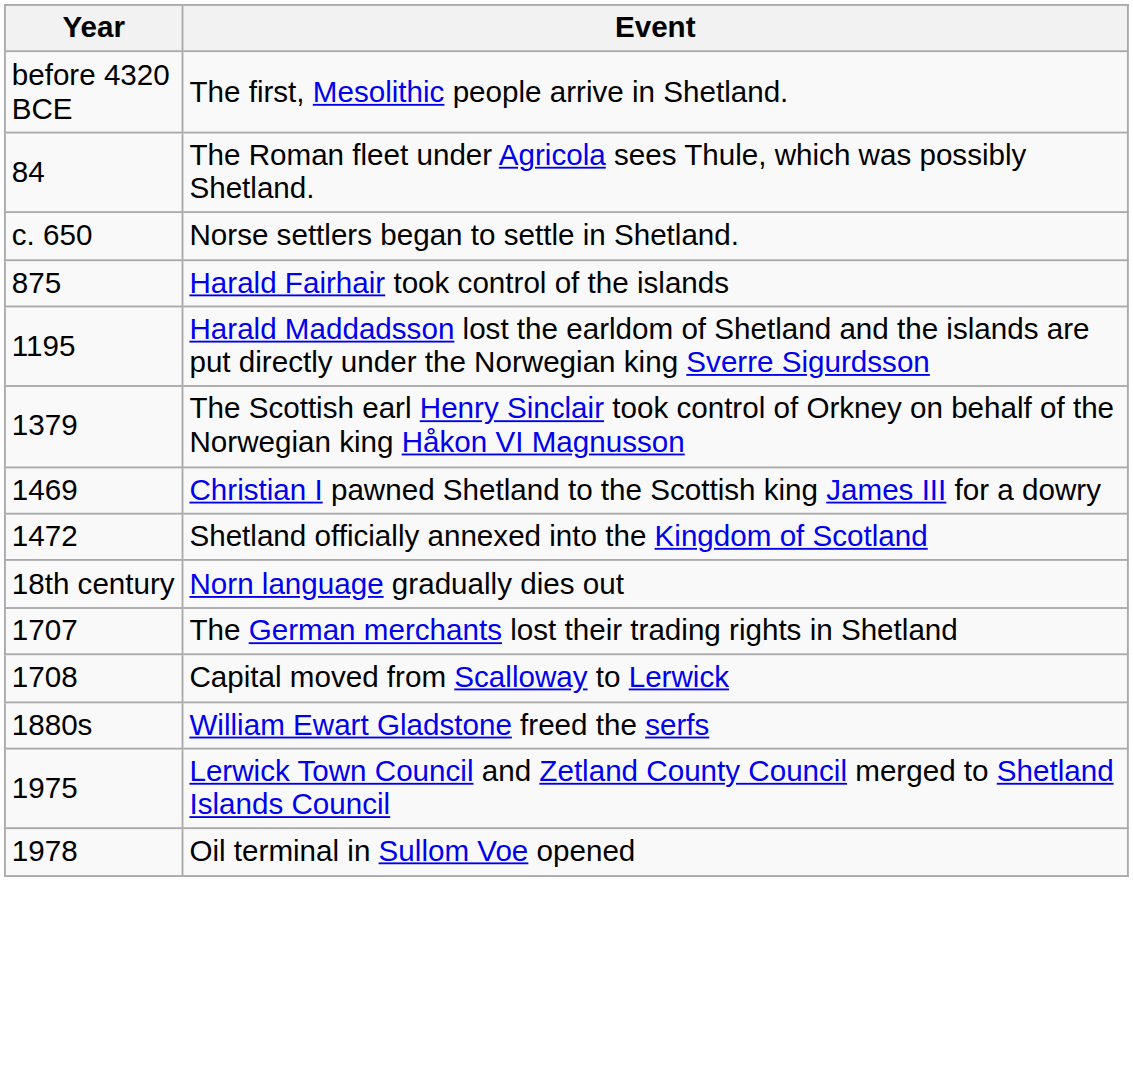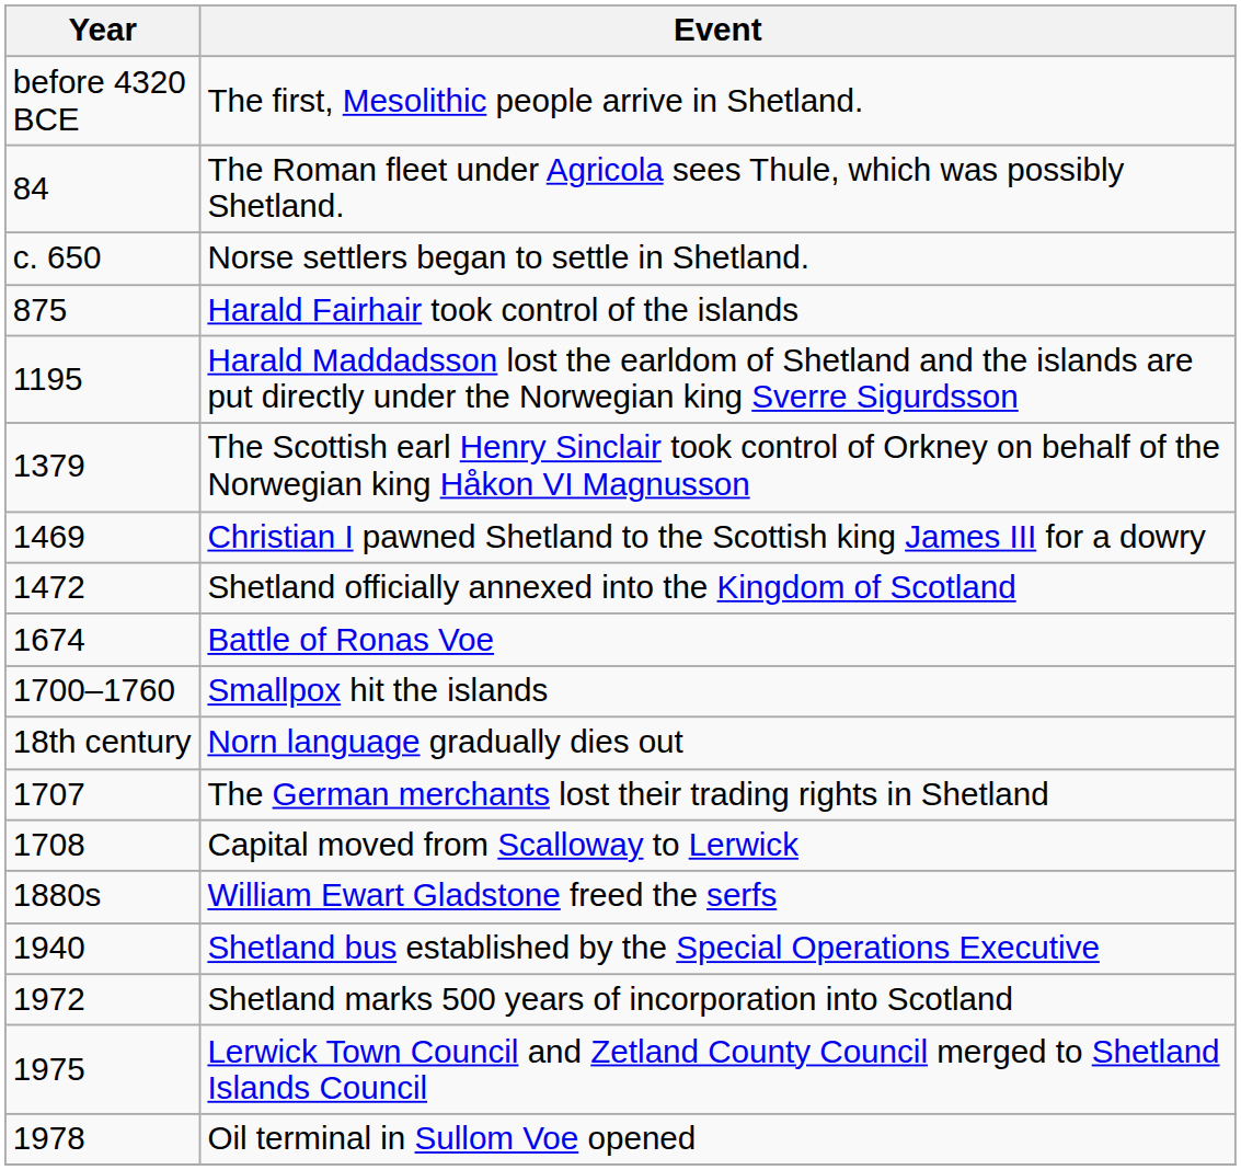 <table class="wikitable">
 <tr>
 <th>Year</th>
 <th>Event</th>
 </tr>
 <tr>
 <td>before 4320 BCE</td>
 <td>The first, <a href='#'>Mesolithic</a> people arrive in Shetland.</td>
 </tr>
 <tr>
 <td>84</td>
 <td>The Roman fleet under <a href='#'>Agricola</a> sees Thule, which was possibly Shetland.</td>
 </tr>
 <tr>
 <td>c. 650</td>
 <td>Norse settlers began to settle in Shetland.</td>
 </tr>
 <tr>
 <td>875</td>
 <td><a href='#'>Harald Fairhair</a> took control of the islands</td>
 </tr>
 <tr>
 <td>1195</td>
 <td><a href='#'>Harald Maddadsson</a> lost the earldom of Shetland and the islands are put directly under the Norwegian king <a href='#'>Sverre Sigurdsson</a></td>
 </tr>
 <tr>
 <td>1379</td>
 <td>The Scottish earl <a href='#'>Henry Sinclair</a> took control of Orkney on behalf of the Norwegian king <a href='#'>Håkon VI Magnusson</a></td>
 </tr>
 <tr>
 <td>1469</td>
 <td><a href='#'>Christian I</a> pawned Shetland to the Scottish king <a href='#'>James III</a> for a dowry</td>
 </tr>
 <tr>
 <td>1472</td>
 <td>Shetland officially annexed into the <a href='#'>Kingdom of Scotland</a></td>
 </tr>
 <tr>
+<td>1674</td>
+<td><a href='#'>Battle of Ronas Voe</a></td>
+</tr>
+<tr>
+<td>1700–1760</td>
+<td><a href='#'>Smallpox</a> hit the islands</td>
+</tr>
+<tr>
 <td>18th century</td>
 <td><a href='#'>Norn language</a> gradually dies out</td>
 </tr>
 <tr>
 <td>1707</td>
 <td>The <a href='#'>German merchants</a> lost their trading rights in Shetland</td>
 </tr>
 <tr>
 <td>1708</td>
 <td>Capital moved from <a href='#'>Scalloway</a> to <a href='#'>Lerwick</a></td>
 </tr>
 <tr>
 <td>1880s</td>
 <td><a href='#'>William Ewart Gladstone</a> freed the <a href='#'>serfs</a></td>
 </tr>
 <tr>
+<td>1940</td>
+<td><a href='#'>Shetland bus</a> established by the <a href='#'>Special Operations Executive</a></td>
+</tr>
+<tr>
+<td>1972</td>
+<td>Shetland marks 500 years of incorporation into Scotland</td>
+</tr>
+<tr>
 <td>1975</td>
 <td><a href='#'>Lerwick Town Council</a> and <a href='#'>Zetland County Council</a> merged to <a href='#'>Shetland Islands Council</a></td>
 </tr>
 <tr>
 <td>1978</td>
 <td>Oil terminal in <a href='#'>Sullom Voe</a> opened</td>
 </tr>
 <tr>
 </tr>
 </table>
